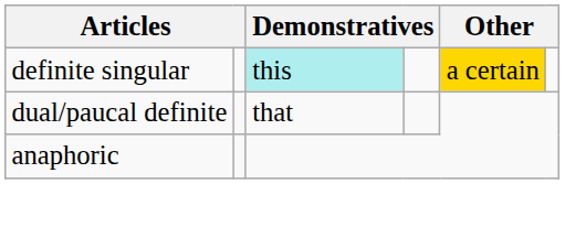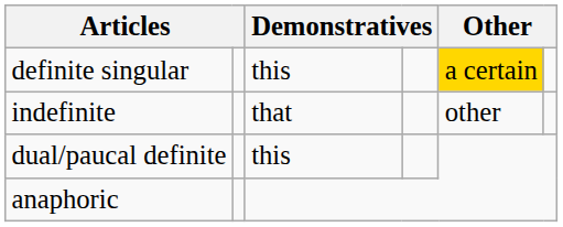 <table class="wikitable">
 <tr>
 <th colspan=2>Articles</th>
 <th colspan=2>Demonstratives</th>
 <th colspan=2>Other</th>
 </tr>
 <tr>
 <td>definite singular</td>
 <td></td>
-<td style="background: paleturquoise;">this</td>
+<td>this</td>
 <td></td>
 <td style="background: gold;">a certain</td>
 <td></td>
 </tr>
 <tr>
+<td>indefinite</td>
+<td></td>
+<td>that</td>
+<td></td>
+<td>other</td>
+<td></td>
+</tr>
+<tr>
 <td>dual/paucal definite</td>
 <td></td>
-<td>that</td>
+<td>this</td>
 <td></td>
 </tr>
 <tr>
 <td>anaphoric</td>
 <td></td>
 </tr>
 </table>
